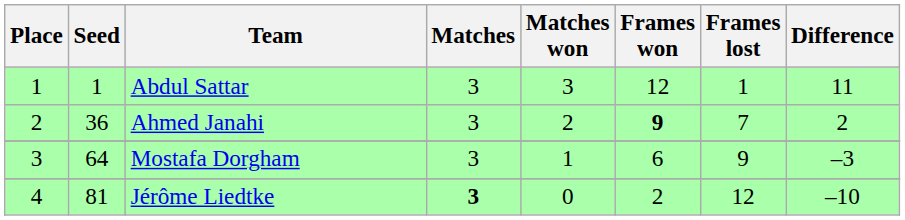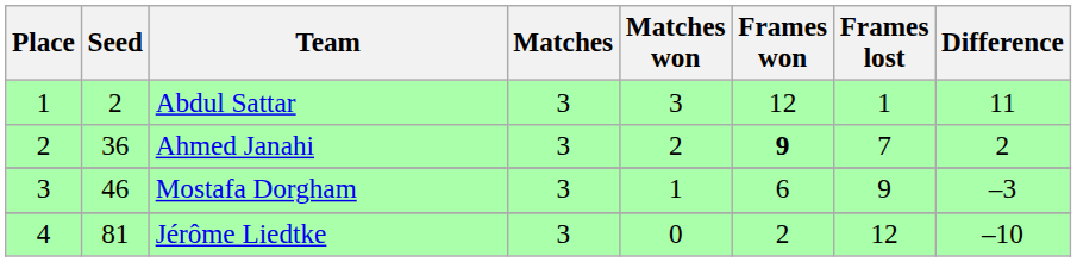 <table class="wikitable" style="text-align: center;">
 <tr>
 <th width=20>Place</th>
 <th width=20>Seed</th>
 <th width=200>Team</th>
 <th width=20>Matches</th>
 <th width=20>Matches won</th>
 <th width=20>Frames won</th>
 <th width=20>Frames lost</th>
 <th width=20>Difference</th>
 </tr>
 <tr style="background:#aaffaa;">
 <td>1</td>
-<td>1</td>
+<td>2</td>
 <td style="text-align:left;"> <a href='#'>Abdul Sattar</a></td>
 <td>3</td>
 <td>3</td>
 <td>12</td>
 <td>1</td>
 <td>11</td>
 </tr>
 <tr style="background:#aaffaa;">
 <td>2</td>
 <td>36</td>
 <td style="text-align:left;"> <a href='#'>Ahmed Janahi</a></td>
 <td>3</td>
 <td>2</td>
 <td><strong>9</strong></td>
 <td>7</td>
 <td>2</td>
 </tr>
 <tr>
 </tr>
 <tr style="background:#aaffaa;">
 <td>3</td>
-<td>64</td>
+<td>46</td>
 <td style="text-align:left;"> <a href='#'>Mostafa Dorgham</a></td>
 <td>3</td>
 <td>1</td>
 <td>6</td>
 <td>9</td>
 <td>–3</td>
 </tr>
 <tr>
 </tr>
 <tr style="background:#aaffaa;">
 <td>4</td>
 <td>81</td>
 <td style="text-align:left;"> <a href='#'>Jérôme Liedtke</a></td>
-<td><strong>3</strong></td>
+<td>3</td>
 <td>0</td>
 <td>2</td>
 <td>12</td>
 <td>–10</td>
 </tr>
 </table>
